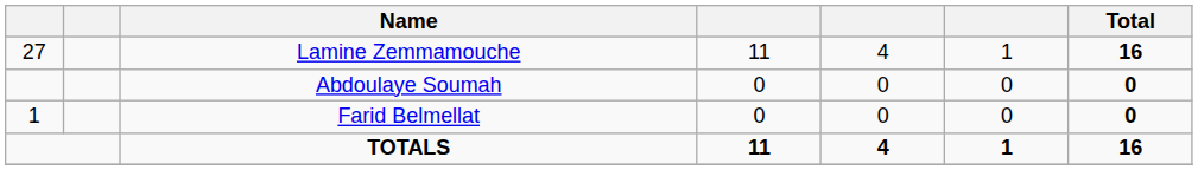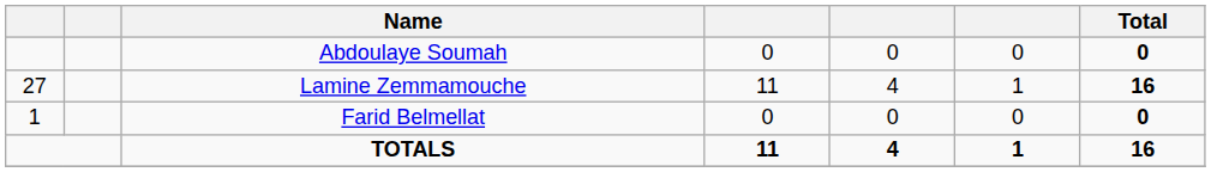 <table class="wikitable sortable alternance"  style="font-size:85%; text-align:center; line-height:14px; width:60%;">
 <tr>
 <th width=15></th>
 <th width=15></th>
 <th width=210>Name</th>
 <th width=40></th>
 <th width=40></th>
 <th width=40></th>
 <th width=40>Total</th>
 </tr>
 <tr>
+<td></td>
+<td></td>
+<td><a href='#'>Abdoulaye Soumah</a></td>
+<td>0</td>
+<td>0</td>
+<td>0</td>
+<td><strong>0</strong></td>
+</tr>
+<tr>
 <td>27</td>
 <td></td>
 <td><a href='#'>Lamine Zemmamouche</a></td>
 <td>11</td>
 <td>4</td>
 <td>1</td>
 <td><strong>16</strong></td>
-</tr>
-<tr>
-<td></td>
-<td></td>
-<td><a href='#'>Abdoulaye Soumah</a></td>
-<td>0</td>
-<td>0</td>
-<td>0</td>
-<td><strong>0</strong></td>
 </tr>
 <tr>
 <td>1</td>
 <td></td>
 <td><a href='#'>Farid Belmellat</a></td>
 <td>0</td>
 <td>0</td>
 <td>0</td>
 <td><strong>0</strong></td>
 </tr>
 <tr>
 <td colspan="2"></td>
 <td><strong>TOTALS</strong></td>
 <td><strong>11</strong></td>
 <td><strong>4</strong></td>
 <td><strong>1</strong></td>
 <td><strong>16</strong></td>
 </tr>
 <tr>
 </tr>
 </table>
